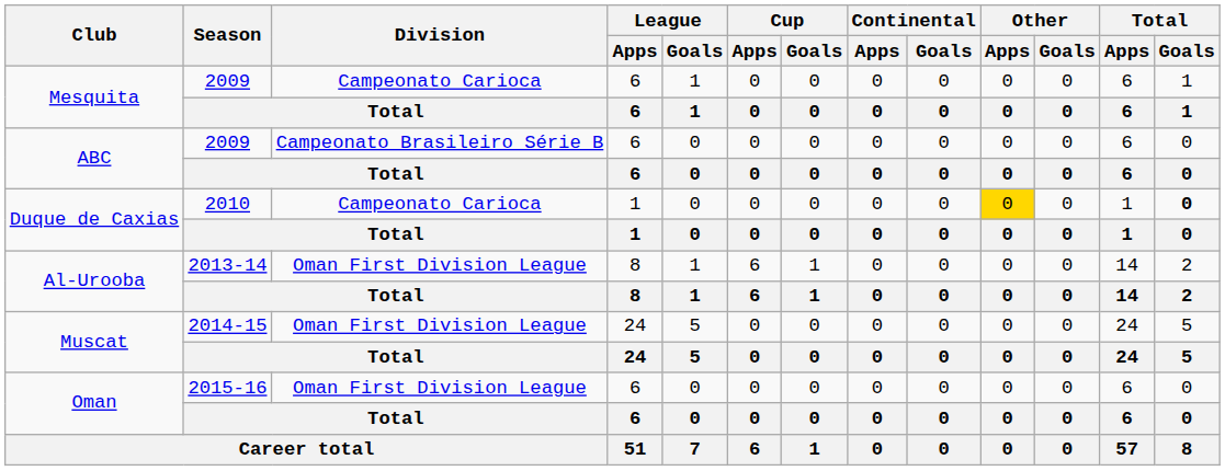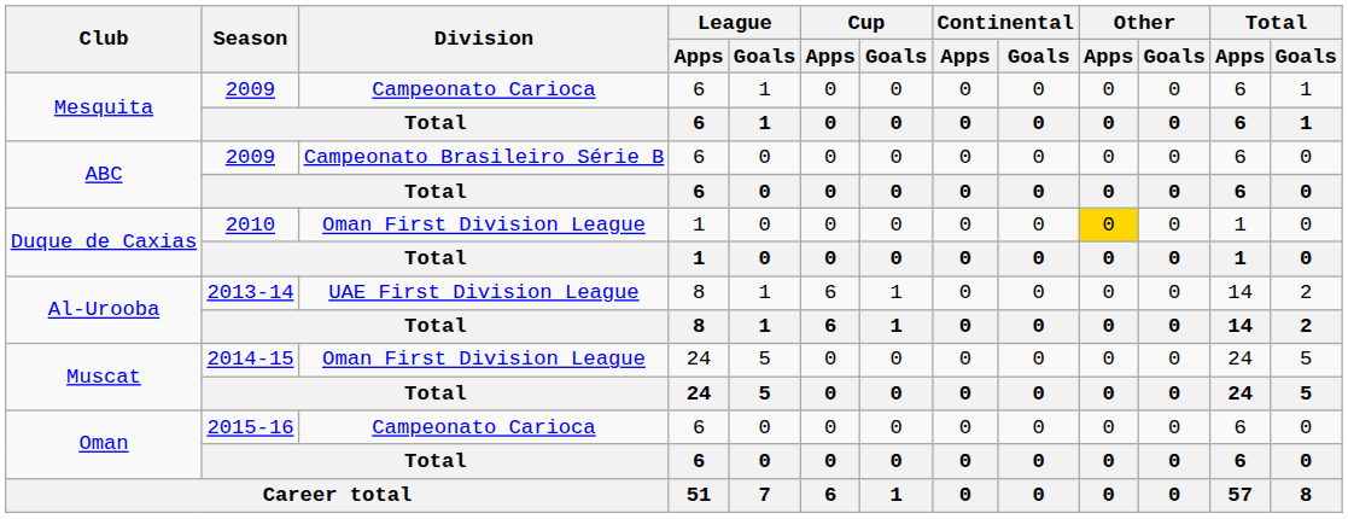 <table class="wikitable" style="text-align: center;">
 <tr>
 <th rowspan="2">Club</th>
 <th rowspan="2">Season</th>
 <th rowspan="2">Division</th>
 <th colspan="2">League</th>
 <th colspan="2">Cup</th>
 <th colspan="2">Continental</th>
 <th colspan="2">Other</th>
 <th colspan="2">Total</th>
 </tr>
 <tr>
 <th>Apps</th>
 <th>Goals</th>
 <th>Apps</th>
 <th>Goals</th>
 <th>Apps</th>
 <th>Goals</th>
 <th>Apps</th>
 <th>Goals</th>
 <th>Apps</th>
 <th>Goals</th>
 </tr>
 <tr>
 <td rowspan="2"><a href='#'>Mesquita</a></td>
 <td><a href='#'>2009</a></td>
 <td rowspan="1"><a href='#'>Campeonato Carioca</a></td>
 <td>6</td>
 <td>1</td>
 <td>0</td>
 <td>0</td>
 <td>0</td>
 <td>0</td>
 <td>0</td>
 <td>0</td>
 <td>6</td>
 <td>1</td>
 </tr>
 <tr>
 <th colspan="2">Total</th>
 <th>6</th>
 <th>1</th>
 <th>0</th>
 <th>0</th>
 <th>0</th>
 <th>0</th>
 <th>0</th>
 <th>0</th>
 <th>6</th>
 <th>1</th>
 </tr>
 <tr>
 <td rowspan="2"><a href='#'>ABC</a></td>
 <td><a href='#'>2009</a></td>
 <td rowspan="1"><a href='#'>Campeonato Brasileiro Série B</a></td>
 <td>6</td>
 <td>0</td>
 <td>0</td>
 <td>0</td>
 <td>0</td>
 <td>0</td>
 <td>0</td>
 <td>0</td>
 <td>6</td>
 <td>0</td>
 </tr>
 <tr>
 <th colspan="2">Total</th>
 <th>6</th>
 <th>0</th>
 <th>0</th>
 <th>0</th>
 <th>0</th>
 <th>0</th>
 <th>0</th>
 <th>0</th>
 <th>6</th>
 <th>0</th>
 </tr>
 <tr>
 <td rowspan="2"><a href='#'>Duque de Caxias</a></td>
 <td><a href='#'>2010</a></td>
-<td rowspan="1"><a href='#'>Campeonato Carioca</a></td>
+<td rowspan="1"><a href='#'>Oman First Division League</a></td>
 <td>1</td>
 <td>0</td>
 <td>0</td>
 <td>0</td>
 <td>0</td>
 <td>0</td>
 <td style="background: gold;">0</td>
 <td>0</td>
 <td>1</td>
-<td><strong>0</strong></td>
+<td>0</td>
 </tr>
 <tr>
 <th colspan="2">Total</th>
 <th>1</th>
 <th>0</th>
 <th>0</th>
 <th>0</th>
 <th>0</th>
 <th>0</th>
 <th>0</th>
 <th>0</th>
 <th>1</th>
 <th>0</th>
 </tr>
 <tr>
 <td rowspan="2"><a href='#'>Al-Urooba</a></td>
 <td><a href='#'>2013-14</a></td>
-<td rowspan="1"><a href='#'>Oman First Division League</a></td>
+<td rowspan="1"><a href='#'>UAE First Division League</a></td>
 <td>8</td>
 <td>1</td>
 <td>6</td>
 <td>1</td>
 <td>0</td>
 <td>0</td>
 <td>0</td>
 <td>0</td>
 <td>14</td>
 <td>2</td>
 </tr>
 <tr>
 <th colspan="2">Total</th>
 <th>8</th>
 <th>1</th>
 <th>6</th>
 <th>1</th>
 <th>0</th>
 <th>0</th>
 <th>0</th>
 <th>0</th>
 <th>14</th>
 <th>2</th>
 </tr>
 <tr>
 <td rowspan="2"><a href='#'>Muscat</a></td>
 <td><a href='#'>2014-15</a></td>
 <td rowspan="1"><a href='#'>Oman First Division League</a></td>
 <td>24</td>
 <td>5</td>
 <td>0</td>
 <td>0</td>
 <td>0</td>
 <td>0</td>
 <td>0</td>
 <td>0</td>
 <td>24</td>
 <td>5</td>
 </tr>
 <tr>
 <th colspan="2">Total</th>
 <th>24</th>
 <th>5</th>
 <th>0</th>
 <th>0</th>
 <th>0</th>
 <th>0</th>
 <th>0</th>
 <th>0</th>
 <th>24</th>
 <th>5</th>
 </tr>
 <tr>
 <td rowspan="2"><a href='#'>Oman</a></td>
 <td><a href='#'>2015-16</a></td>
-<td rowspan="1"><a href='#'>Oman First Division League</a></td>
+<td rowspan="1"><a href='#'>Campeonato Carioca</a></td>
 <td>6</td>
 <td>0</td>
 <td>0</td>
 <td>0</td>
 <td>0</td>
 <td>0</td>
 <td>0</td>
 <td>0</td>
 <td>6</td>
 <td>0</td>
 </tr>
 <tr>
 <th colspan="2">Total</th>
 <th>6</th>
 <th>0</th>
 <th>0</th>
 <th>0</th>
 <th>0</th>
 <th>0</th>
 <th>0</th>
 <th>0</th>
 <th>6</th>
 <th>0</th>
 </tr>
 <tr>
 <th colspan="3">Career total</th>
 <th>51</th>
 <th>7</th>
 <th>6</th>
 <th>1</th>
 <th>0</th>
 <th>0</th>
 <th>0</th>
 <th>0</th>
 <th>57</th>
 <th>8</th>
 </tr>
 </table>
